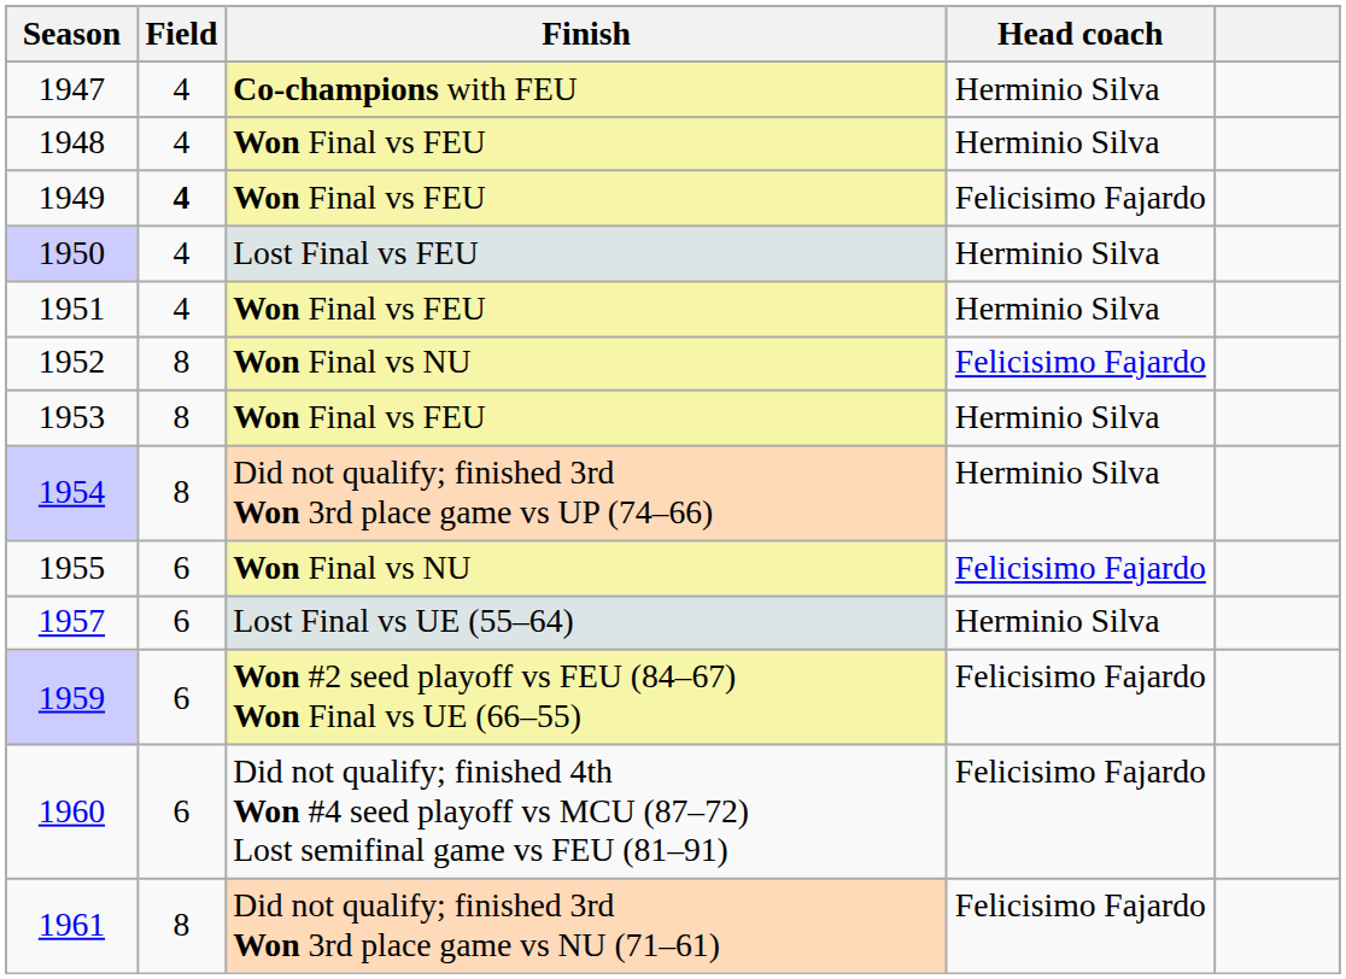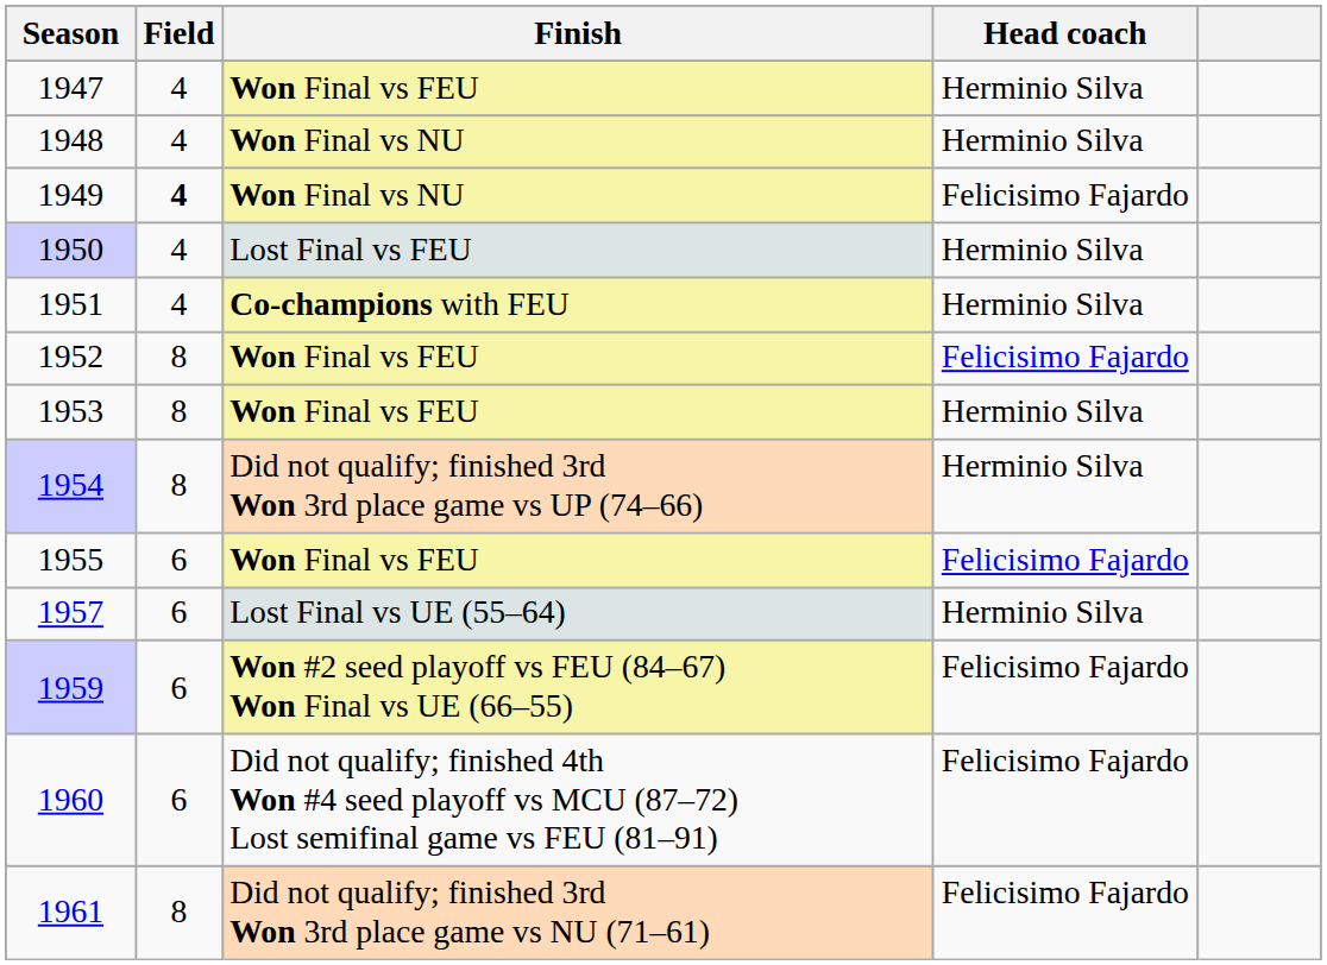 <table class=wikitable style="text-align:center; font-size:90%;">
 <tr>
 <th width=50px>Season</th>
 <th>Field</th>
 <th width=305px>Finish</th>
 <th>Head coach</th>
 <th width=48px></th>
 </tr>
 <tr>
 <td>1947</td>
 <td>4</td>
-<td bgcolor=#F7F6A8 align=left><strong>Co-champions</strong> with FEU</td>
+<td bgcolor=#F7F6A8 align=left><strong>Won</strong> Final vs FEU</td>
 <td align=left>Herminio Silva</td>
 <td></td>
 </tr>
 <tr>
 <td>1948</td>
 <td>4</td>
-<td bgcolor=#F7F6A8 align=left><strong>Won</strong> Final vs FEU</td>
+<td bgcolor=#F7F6A8 align=left><strong>Won</strong> Final vs NU</td>
 <td align=left>Herminio Silva</td>
 <td></td>
 </tr>
 <tr>
 <td>1949</td>
 <td><strong>4</strong></td>
-<td bgcolor=#F7F6A8 align=left><strong>Won</strong> Final vs FEU</td>
+<td bgcolor=#F7F6A8 align=left><strong>Won</strong> Final vs NU</td>
 <td valign=top align=left>Felicisimo Fajardo</td>
 <td></td>
 </tr>
 <tr>
 <td bgcolor=#CCCCFF>1950</td>
 <td>4</td>
 <td bgcolor=#DCE5E5 align=left>Lost Final vs FEU</td>
 <td align=left>Herminio Silva</td>
 <td></td>
 </tr>
 <tr>
 <td>1951</td>
 <td>4</td>
-<td bgcolor=#F7F6A8 align=left><strong>Won</strong> Final vs FEU</td>
+<td bgcolor=#F7F6A8 align=left><strong>Co-champions</strong> with FEU</td>
 <td align=left>Herminio Silva</td>
 <td></td>
 </tr>
 <tr>
 <td>1952</td>
 <td>8</td>
-<td bgcolor=#F7F6A8 align=left><strong>Won</strong> Final vs NU</td>
+<td bgcolor=#F7F6A8 align=left><strong>Won</strong> Final vs FEU</td>
 <td align=left><a href='#'>Felicisimo Fajardo</a></td>
 <td></td>
 </tr>
 <tr>
 <td>1953</td>
 <td>8</td>
 <td bgcolor=#F7F6A8 align=left><strong>Won</strong> Final vs FEU</td>
 <td align=left>Herminio Silva</td>
 <td></td>
 </tr>
 <tr>
 <td bgcolor=#CCCCFF><a href='#'>1954</a></td>
 <td>8</td>
 <td bgcolor=#FFDAB9 align=left>Did not qualify; finished 3rd<br><strong>Won</strong> 3rd place game vs UP (74–66)</td>
 <td valign=top align=left>Herminio Silva</td>
 <td></td>
 </tr>
 <tr>
 <td>1955</td>
 <td>6</td>
-<td bgcolor=#F7F6A8 align=left><strong>Won</strong> Final vs NU</td>
+<td bgcolor=#F7F6A8 align=left><strong>Won</strong> Final vs FEU</td>
 <td align=left><a href='#'>Felicisimo Fajardo</a></td>
 <td></td>
 </tr>
 <tr>
 <td><a href='#'>1957</a></td>
 <td>6</td>
 <td bgcolor=#DCE5E5 align=left>Lost Final vs UE (55–64)</td>
 <td align=left>Herminio Silva</td>
 <td></td>
 </tr>
 <tr>
 <td bgcolor=#CCCCFF><a href='#'>1959</a></td>
 <td>6</td>
 <td bgcolor=#F7F6A8 align=left><strong>Won</strong> #2 seed playoff vs FEU (84–67)<br><strong>Won</strong> Final vs UE (66–55)</td>
 <td valign=top align=left>Felicisimo Fajardo</td>
 <td></td>
 </tr>
 <tr>
 <td><a href='#'>1960</a></td>
 <td>6</td>
 <td align=left>Did not qualify; finished 4th<br><strong>Won</strong> #4 seed playoff vs MCU (87–72)<br>Lost semifinal game vs FEU (81–91)</td>
 <td valign=top align=left>Felicisimo Fajardo</td>
 <td></td>
 </tr>
 <tr>
 <td><a href='#'>1961</a></td>
 <td>8</td>
 <td bgcolor=#FFDAB9 align=left>Did not qualify; finished 3rd<br><strong>Won</strong> 3rd place game vs NU (71–61)</td>
 <td valign=top align=left>Felicisimo Fajardo</td>
 <td></td>
 </tr>
 </table>
